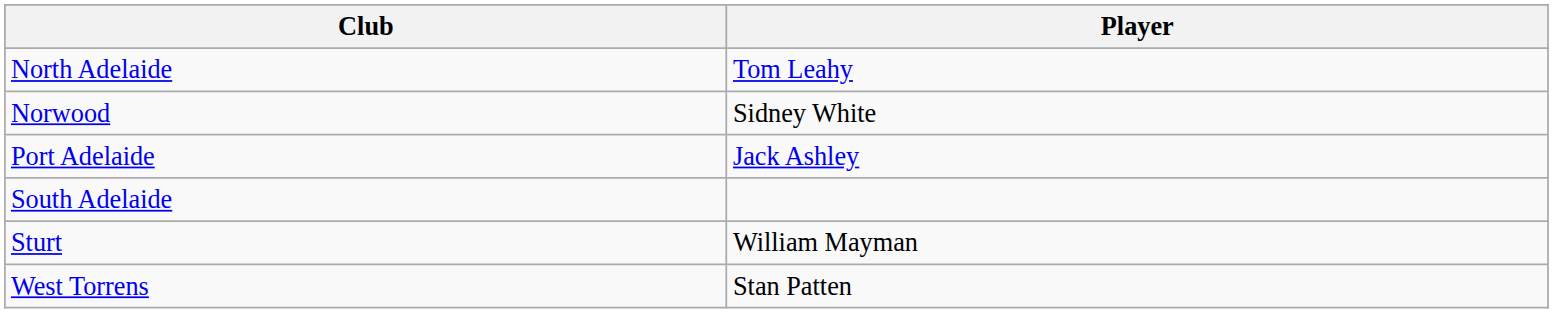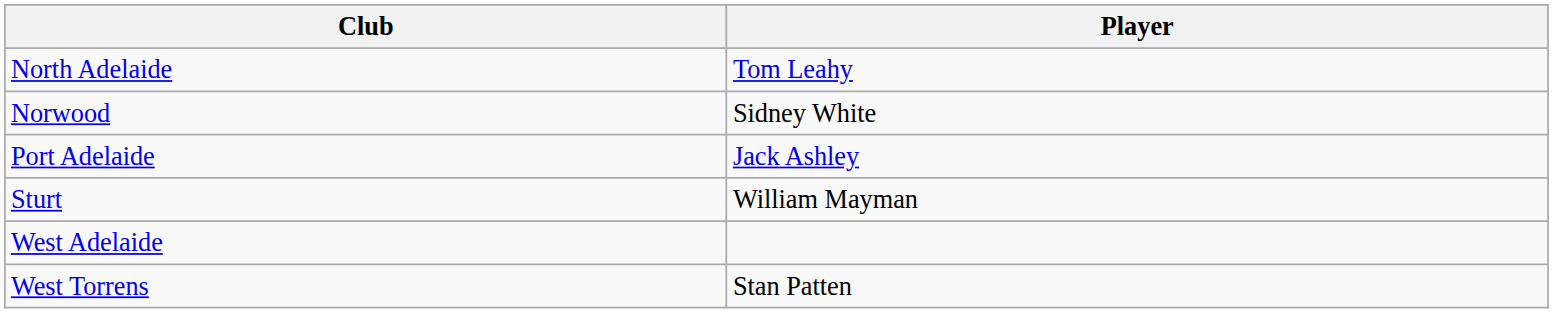 <table class="wikitable sortable collapsible" style="text-align:left; font-size:95%; width:45%;">
 <tr style="background:#C1D8FF;">
 <th>Club</th>
 <th>Player</th>
 </tr>
 <tr>
 <td><a href='#'>North Adelaide</a></td>
 <td><a href='#'>Tom Leahy</a></td>
 </tr>
 <tr>
 <td><a href='#'>Norwood</a></td>
 <td>Sidney White</td>
 </tr>
 <tr>
 <td><a href='#'>Port Adelaide</a></td>
 <td><a href='#'>Jack Ashley</a></td>
 </tr>
 <tr>
-<td><a href='#'>South Adelaide</a></td>
-<td></td>
+<td><a href='#'>Sturt</a></td>
+<td>William Mayman</td>
 </tr>
 <tr>
-<td><a href='#'>Sturt</a></td>
-<td>William Mayman</td>
+<td><a href='#'>West Adelaide</a></td>
+<td></td>
 </tr>
 <tr>
 <td><a href='#'>West Torrens</a></td>
 <td>Stan Patten</td>
 </tr>
 </table>
